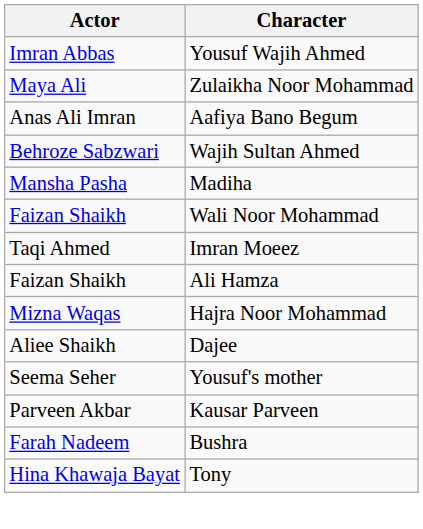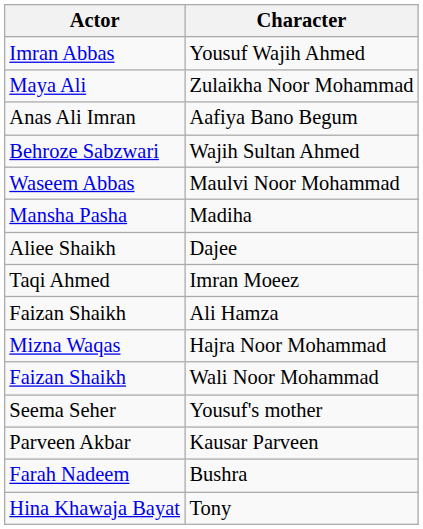 <table class="wikitable sortable">
 <tr style="text-align:center;">
 <th>Actor</th>
 <th>Character</th>
 </tr>
 <tr>
 <td><a href='#'>Imran Abbas</a></td>
 <td>Yousuf Wajih Ahmed</td>
 </tr>
 <tr>
 <td><a href='#'>Maya Ali</a></td>
 <td>Zulaikha Noor Mohammad</td>
 </tr>
 <tr>
 <td>Anas Ali Imran</td>
 <td>Aafiya Bano Begum</td>
 </tr>
 <tr>
 <td><a href='#'>Behroze Sabzwari</a></td>
 <td>Wajih Sultan Ahmed</td>
 </tr>
 <tr>
+<td><a href='#'>Waseem Abbas</a></td>
+<td>Maulvi Noor Mohammad</td>
+</tr>
+<tr>
 <td><a href='#'>Mansha Pasha</a></td>
 <td>Madiha</td>
 </tr>
 <tr>
-<td><a href='#'>Faizan Shaikh</a></td>
-<td>Wali Noor Mohammad</td>
+<td>Aliee Shaikh</td>
+<td>Dajee</td>
 </tr>
 <tr>
 <td>Taqi Ahmed</td>
 <td>Imran Moeez</td>
 </tr>
 <tr>
 <td>Faizan Shaikh</td>
 <td>Ali Hamza</td>
 </tr>
 <tr>
 <td><a href='#'>Mizna Waqas</a></td>
 <td>Hajra Noor Mohammad</td>
 </tr>
 <tr>
-<td>Aliee Shaikh</td>
-<td>Dajee</td>
+<td><a href='#'>Faizan Shaikh</a></td>
+<td>Wali Noor Mohammad</td>
 </tr>
 <tr>
 <td>Seema Seher</td>
 <td>Yousuf's mother</td>
 </tr>
 <tr>
 <td>Parveen Akbar</td>
 <td>Kausar Parveen</td>
 </tr>
 <tr>
 <td><a href='#'>Farah Nadeem</a></td>
 <td>Bushra</td>
 </tr>
 <tr>
 <td><a href='#'>Hina Khawaja Bayat</a></td>
 <td>Tony</td>
 </tr>
 </table>
